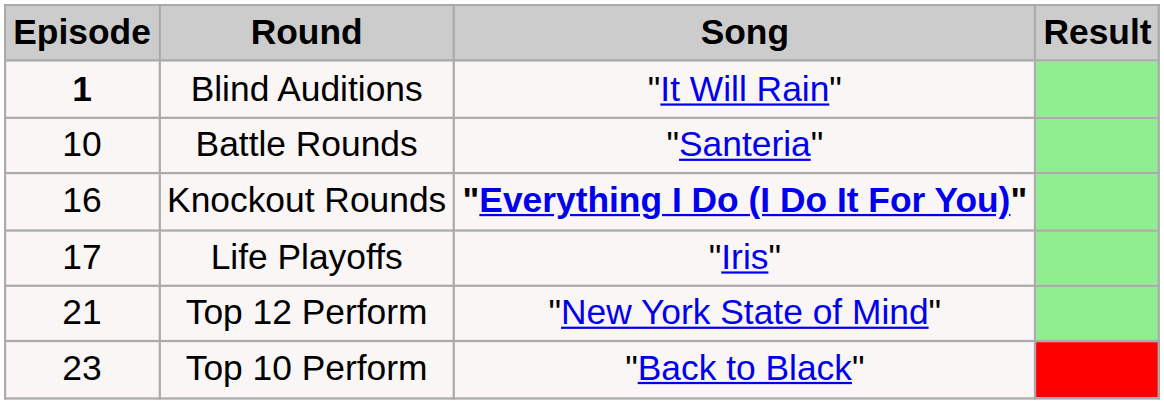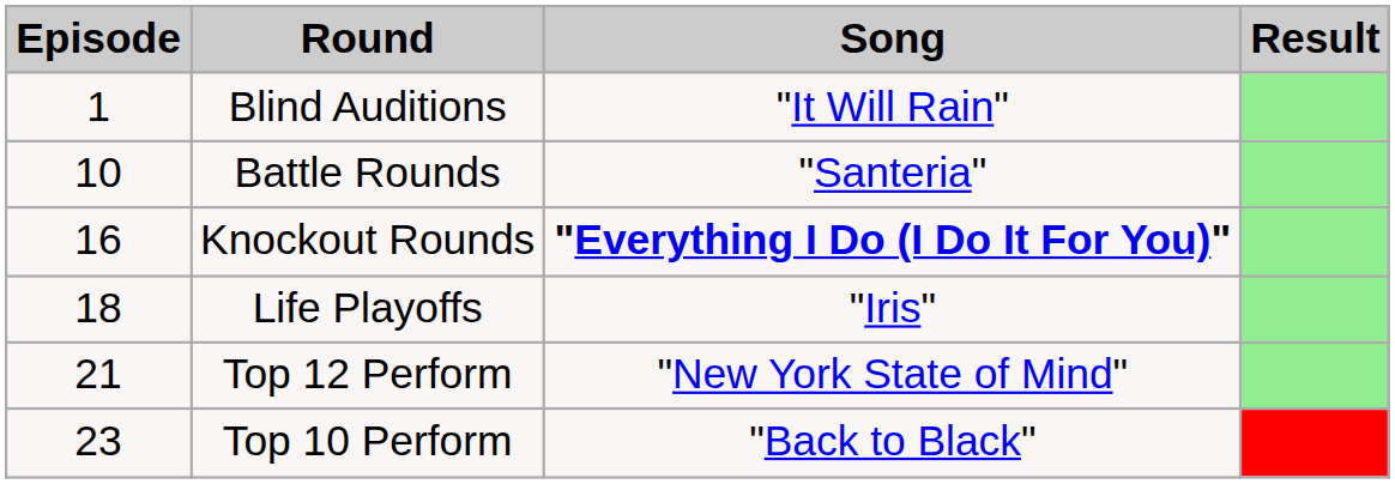 <table class="wikitable">
 <tr style="text-align: center; background:#ccc;">
 <td rowspan="1"><strong>Episode</strong></td>
 <td rowspan="1"><strong>Round</strong></td>
 <td colspan="1"><strong>Song</strong></td>
 <td rowspan="1"><strong>Result</strong></td>
 </tr>
 <tr>
-<td style="text-align: center; background:#faf6f6;"><strong>1</strong></td>
+<td style="text-align: center; background:#faf6f6;">1</td>
 <td style="text-align: center; background:#faf6f6;">Blind Auditions</td>
 <td style="text-align: center; background:#faf6f6;">"<a href='#'>It Will Rain</a>"</td>
 <td bgcolor="lightgreen"></td>
 </tr>
 <tr style="text-align: center; background:#faf6f6;">
 <td>10</td>
 <td>Battle Rounds</td>
 <td>"<a href='#'>Santeria</a>"</td>
 <td bgcolor="lightgreen"></td>
 </tr>
 <tr>
 <td style="text-align: center; background:#faf6f6;">16</td>
 <td style="text-align: center; background:#faf6f6;">Knockout Rounds</td>
 <td style="text-align: center; background:#faf6f6;"><strong>"<a href='#'>Everything I Do (I Do It For You)</a>"</strong></td>
 <td bgcolor="lightgreen"></td>
 </tr>
 <tr style="text-align: center; background:#faf6f6;">
-<td>17</td>
+<td>18</td>
 <td>Life Playoffs</td>
 <td>"<a href='#'>Iris</a>"</td>
 <td bgcolor="lightgreen"></td>
 </tr>
 <tr>
 <td style="text-align: center; background:#faf6f6;">21</td>
 <td style="text-align: center; background:#faf6f6;">Top 12 Perform</td>
 <td style="text-align: center; background:#faf6f6;">"<a href='#'>New York State of Mind</a>"</td>
 <td bgcolor="lightgreen"></td>
 </tr>
 <tr>
 <td style="text-align: center; background:#faf6f6;">23</td>
 <td style="text-align: center; background:#faf6f6;">Top 10 Perform</td>
 <td style="text-align: center; background:#faf6f6;">"<a href='#'>Back to Black</a>"</td>
 <td bgcolor="red"></td>
 </tr>
 </table>
